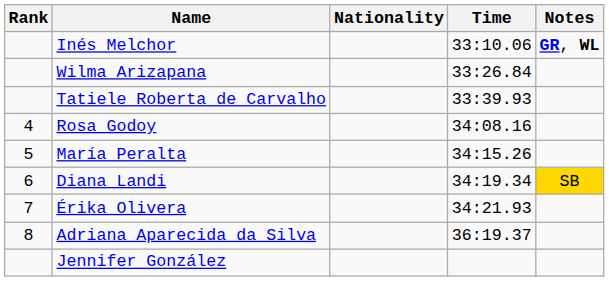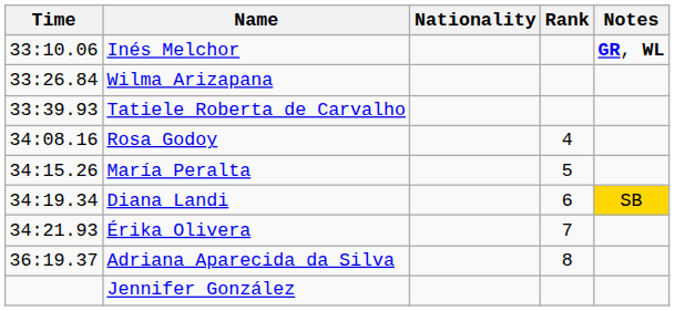 <table class="wikitable sortable" style="text-align:center">
 <tr>
-<th>Rank</th>
+<th>Time</th>
 <th>Name</th>
 <th>Nationality</th>
-<th>Time</th>
+<th>Rank</th>
 <th>Notes</th>
 </tr>
 <tr>
-<td></td>
+<td>33:10.06</td>
 <td align=left><a href='#'>Inés Melchor</a></td>
 <td align=left></td>
-<td>33:10.06</td>
+<td></td>
 <td><strong><a href='#'>GR</a></strong>, <strong>WL</strong></td>
 </tr>
 <tr>
-<td></td>
+<td>33:26.84</td>
 <td align=left><a href='#'>Wilma Arizapana</a></td>
 <td align=left></td>
-<td>33:26.84</td>
+<td></td>
 <td></td>
 </tr>
 <tr>
-<td></td>
+<td>33:39.93</td>
 <td align=left><a href='#'>Tatiele Roberta de Carvalho</a></td>
 <td align=left></td>
-<td>33:39.93</td>
+<td></td>
 <td></td>
 </tr>
 <tr>
-<td>4</td>
+<td>34:08.16</td>
 <td align=left><a href='#'>Rosa Godoy</a></td>
 <td align=left></td>
-<td>34:08.16</td>
+<td>4</td>
 <td></td>
 </tr>
 <tr>
-<td>5</td>
+<td>34:15.26</td>
 <td align=left><a href='#'>María Peralta</a></td>
 <td align=left></td>
-<td>34:15.26</td>
+<td>5</td>
 <td></td>
 </tr>
 <tr>
-<td>6</td>
+<td>34:19.34</td>
 <td align=left><a href='#'>Diana Landi</a></td>
 <td align=left></td>
-<td>34:19.34</td>
+<td>6</td>
 <td style="background: gold;">SB</td>
 </tr>
 <tr>
-<td>7</td>
+<td>34:21.93</td>
 <td align=left><a href='#'>Érika Olivera</a></td>
 <td align=left></td>
-<td>34:21.93</td>
+<td>7</td>
 <td></td>
 </tr>
 <tr>
-<td>8</td>
+<td>36:19.37</td>
 <td align=left><a href='#'>Adriana Aparecida da Silva</a></td>
 <td align=left></td>
-<td>36:19.37</td>
+<td>8</td>
 <td></td>
 </tr>
 <tr>
 <td></td>
 <td align=left><a href='#'>Jennifer González</a></td>
 <td align=left></td>
 <td></td>
 <td></td>
 </tr>
 </table>
